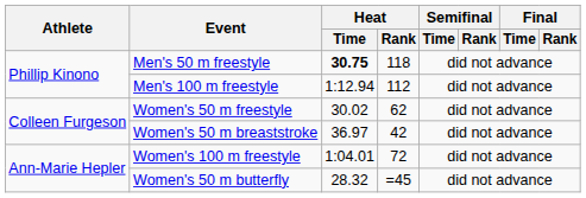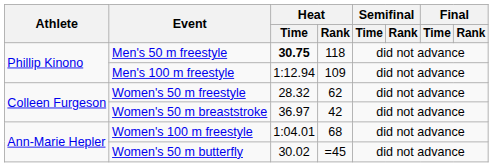 <table class=wikitable style="font-size:90%">
 <tr>
 <th rowspan="2">Athlete</th>
 <th rowspan="2">Event</th>
 <th colspan="2">Heat</th>
 <th colspan="2">Semifinal</th>
 <th colspan="2">Final</th>
 </tr>
 <tr style="font-size:95%">
 <th>Time</th>
 <th>Rank</th>
 <th>Time</th>
 <th>Rank</th>
 <th>Time</th>
 <th>Rank</th>
 </tr>
 <tr align=center>
 <td align=left rowspan=2><a href='#'>Phillip Kinono</a></td>
 <td align=left><a href='#'>Men's 50 m freestyle</a></td>
 <td><strong>30.75</strong></td>
 <td>118</td>
 <td colspan=4>did not advance</td>
 </tr>
 <tr align=center>
 <td align=left><a href='#'>Men's 100 m freestyle</a></td>
 <td>1:12.94</td>
-<td>112</td>
+<td>109</td>
 <td colspan=4>did not advance</td>
 </tr>
 <tr align=center>
 <td align=left rowspan=2><a href='#'>Colleen Furgeson</a></td>
 <td align=left><a href='#'>Women's 50 m freestyle</a></td>
-<td>30.02</td>
+<td>28.32</td>
 <td>62</td>
 <td colspan=4>did not advance</td>
 </tr>
 <tr align=center>
 <td align=left><a href='#'>Women's 50 m breaststroke</a></td>
 <td>36.97</td>
 <td>42</td>
 <td colspan=4>did not advance</td>
 </tr>
 <tr align=center>
 <td align=left rowspan=2><a href='#'>Ann-Marie Hepler</a></td>
 <td align=left><a href='#'>Women's 100 m freestyle</a></td>
 <td>1:04.01</td>
-<td>72</td>
+<td>68</td>
 <td colspan=4>did not advance</td>
 </tr>
 <tr align=center>
 <td align=left><a href='#'>Women's 50 m butterfly</a></td>
-<td>28.32</td>
+<td>30.02</td>
 <td>=45</td>
 <td colspan=4>did not advance</td>
 </tr>
 </table>
